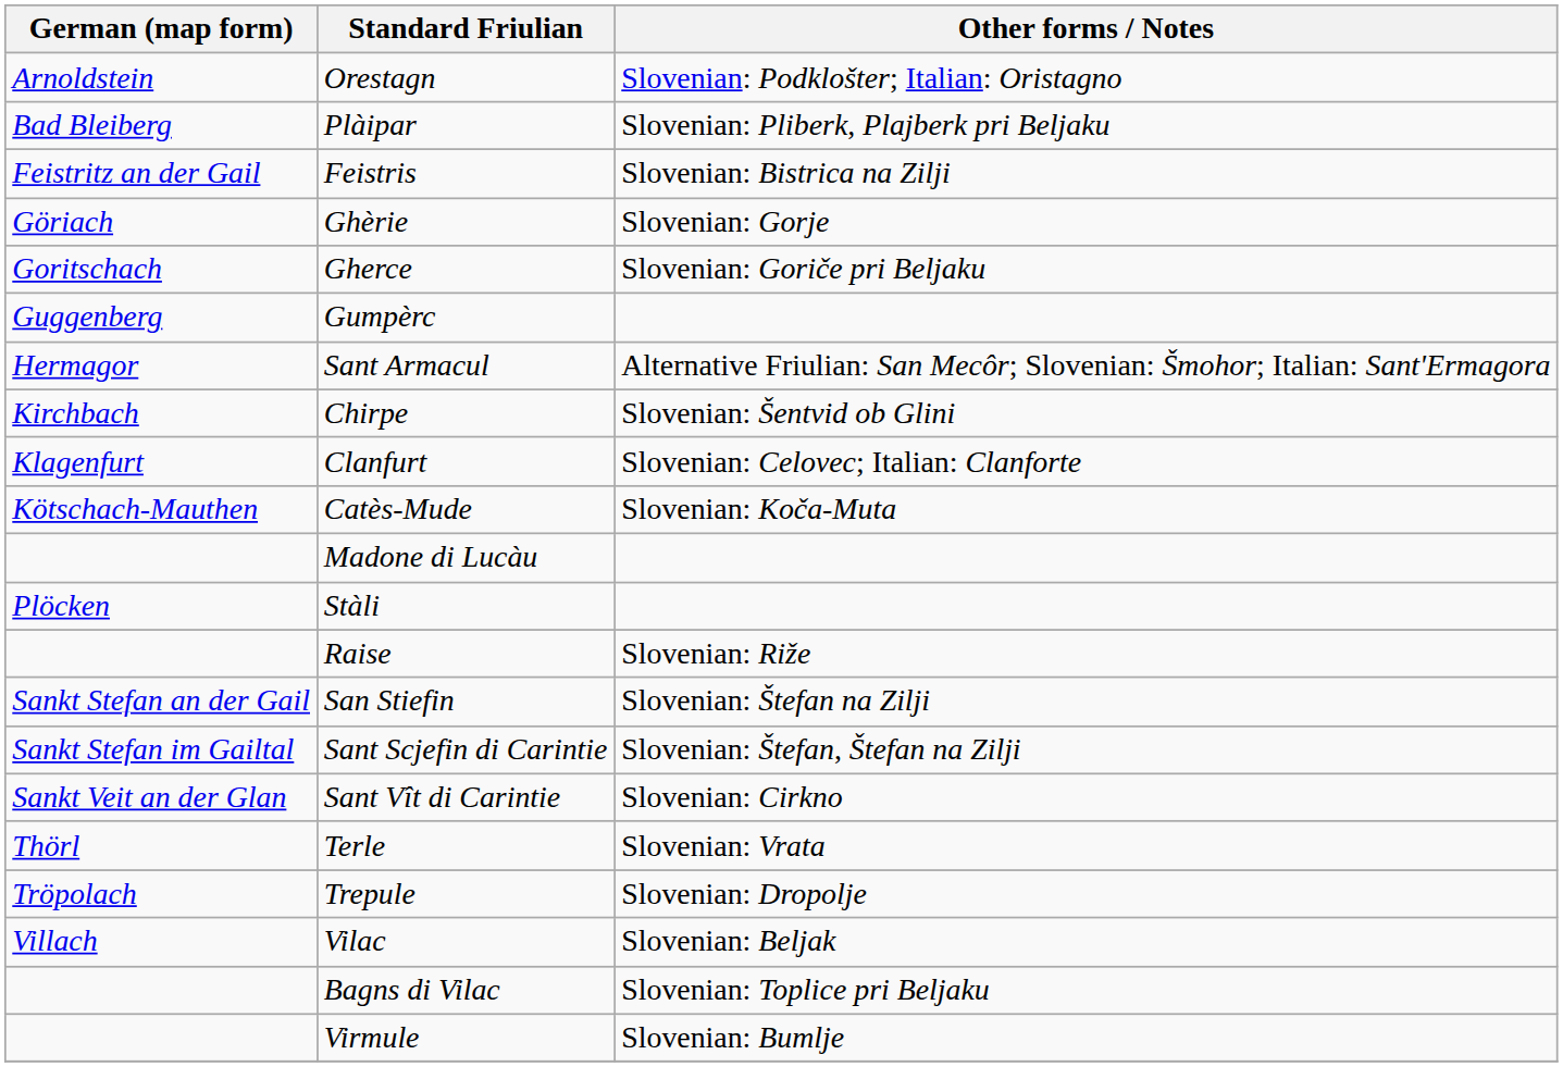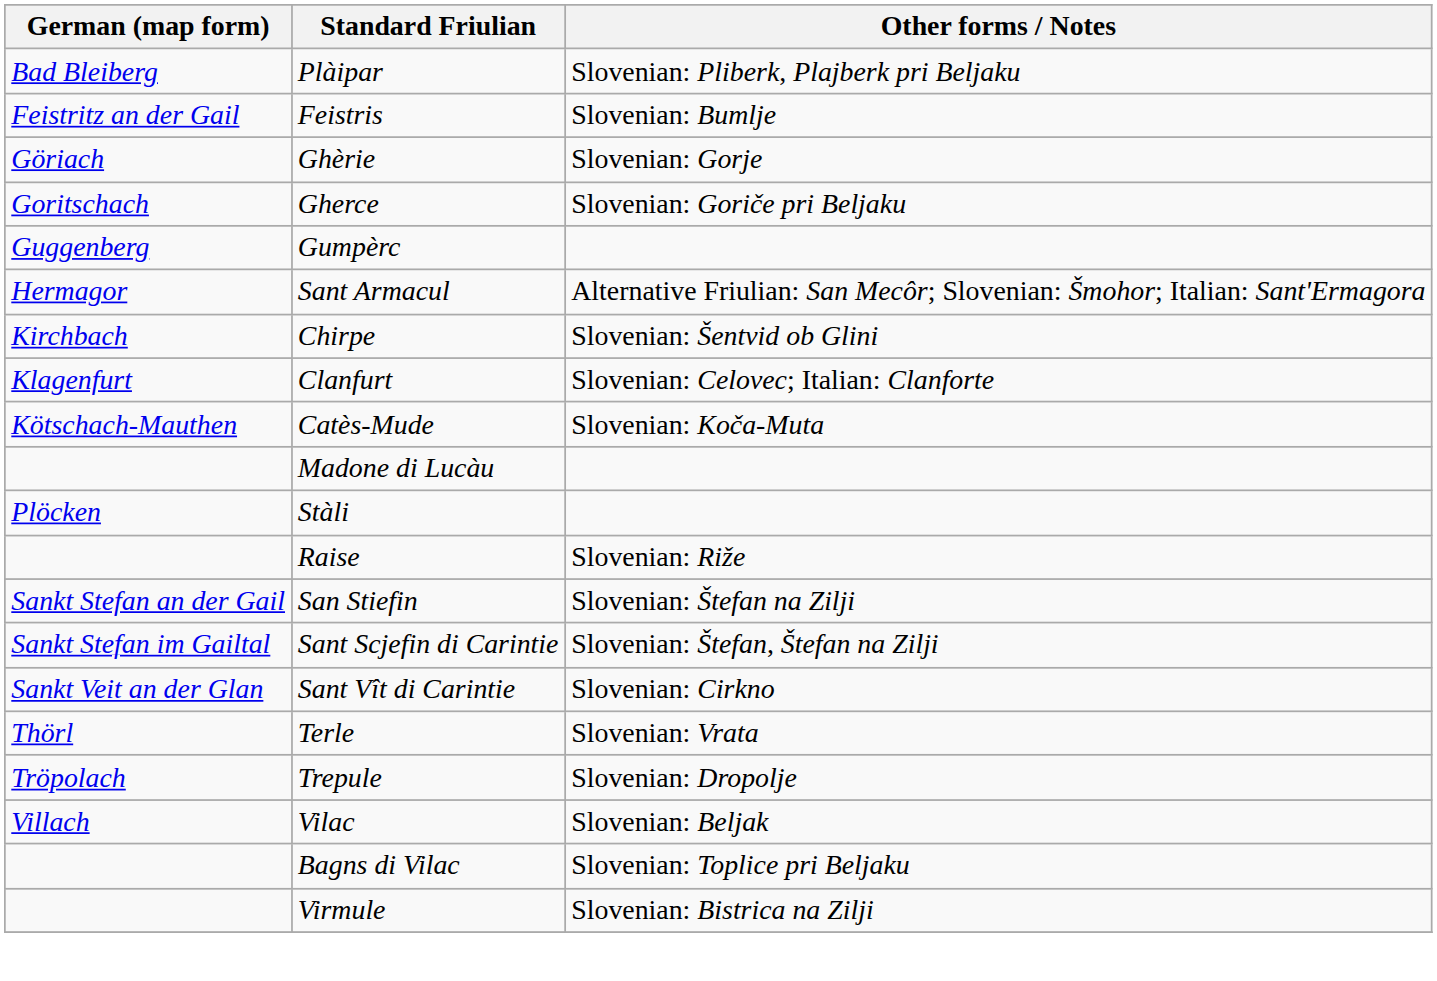 <table class="wikitable sortable">
 <tr>
 <th>German (map form)</th>
 <th>Standard Friulian</th>
 <th>Other forms / Notes</th>
-</tr>
-<tr>
-<td><em><a href='#'>Arnoldstein</a></em></td>
-<td><em>Orestagn</em></td>
-<td><a href='#'>Slovenian</a>: <em>Podklošter</em>; <a href='#'>Italian</a>: <em>Oristagno</em></td>
 </tr>
 <tr>
 <td><em><a href='#'>Bad Bleiberg</a></em></td>
 <td><em>Plàipar</em></td>
 <td>Slovenian: <em>Pliberk</em>, <em>Plajberk pri Beljaku</em></td>
 </tr>
 <tr>
 <td><em><a href='#'>Feistritz an der Gail</a></em></td>
 <td><em>Feistris</em></td>
-<td>Slovenian: <em>Bistrica na Zilji</em></td>
+<td>Slovenian: <em>Bumlje</em></td>
 </tr>
 <tr>
 <td><em><a href='#'>Göriach</a></em></td>
 <td><em>Ghèrie</em></td>
 <td>Slovenian: <em>Gorje</em></td>
 </tr>
 <tr>
 <td><em><a href='#'>Goritschach</a></em></td>
 <td><em>Gherce</em></td>
 <td>Slovenian: <em>Goriče pri Beljaku</em></td>
 </tr>
 <tr>
 <td><em><a href='#'>Guggenberg</a></em></td>
 <td><em>Gumpèrc</em></td>
 <td></td>
 </tr>
 <tr>
 <td><em><a href='#'>Hermagor</a></em></td>
 <td><em>Sant Armacul</em></td>
 <td>Alternative Friulian: <em>San Mecôr</em>; Slovenian: <em>Šmohor</em>; Italian: <em>Sant'Ermagora</em></td>
 </tr>
 <tr>
 <td><em><a href='#'>Kirchbach</a></em></td>
 <td><em>Chirpe</em></td>
 <td>Slovenian: <em>Šentvid ob Glini</em></td>
 </tr>
 <tr>
 <td><em><a href='#'>Klagenfurt</a></em></td>
 <td><em>Clanfurt</em></td>
 <td>Slovenian: <em>Celovec</em>; Italian: <em>Clanforte</em></td>
 </tr>
 <tr>
 <td><em><a href='#'>Kötschach-Mauthen</a></em></td>
 <td><em>Catès-Mude</em></td>
 <td>Slovenian: <em>Koča-Muta</em></td>
 </tr>
 <tr>
 <td><em></em></td>
 <td><em>Madone di Lucàu</em></td>
 <td></td>
 </tr>
 <tr>
 <td><em><a href='#'>Plöcken</a></em></td>
 <td><em>Stàli</em></td>
 <td></td>
 </tr>
 <tr>
 <td><em></em></td>
 <td><em>Raise</em></td>
 <td>Slovenian: <em>Riže</em></td>
 </tr>
 <tr>
 <td><em><a href='#'>Sankt Stefan an der Gail</a></em></td>
 <td><em>San Stiefin</em></td>
 <td>Slovenian: <em>Štefan na Zilji</em></td>
 </tr>
 <tr>
 <td><em><a href='#'>Sankt Stefan im Gailtal</a></em></td>
 <td><em>Sant Scjefin di Carintie</em></td>
 <td>Slovenian: <em>Štefan</em>, <em>Štefan na Zilji</em></td>
 </tr>
 <tr>
 <td><em><a href='#'>Sankt Veit an der Glan</a></em></td>
 <td><em>Sant Vît di Carintie</em></td>
 <td>Slovenian: <em>Cirkno</em></td>
 </tr>
 <tr>
 <td><em><a href='#'>Thörl</a></em></td>
 <td><em>Terle</em></td>
 <td>Slovenian: <em>Vrata</em></td>
 </tr>
 <tr>
 <td><em><a href='#'>Tröpolach</a></em></td>
 <td><em>Trepule</em></td>
 <td>Slovenian: <em>Dropolje</em></td>
 </tr>
 <tr>
 <td><em><a href='#'>Villach</a></em></td>
 <td><em>Vilac</em></td>
 <td>Slovenian: <em>Beljak</em></td>
 </tr>
 <tr>
 <td><em></em></td>
 <td><em>Bagns di Vilac</em></td>
 <td>Slovenian: <em>Toplice pri Beljaku</em></td>
 </tr>
 <tr>
 <td><em></em></td>
 <td><em>Virmule</em></td>
-<td>Slovenian: <em>Bumlje</em></td>
+<td>Slovenian: <em>Bistrica na Zilji</em></td>
 </tr>
 <tr>
 </tr>
 </table>
